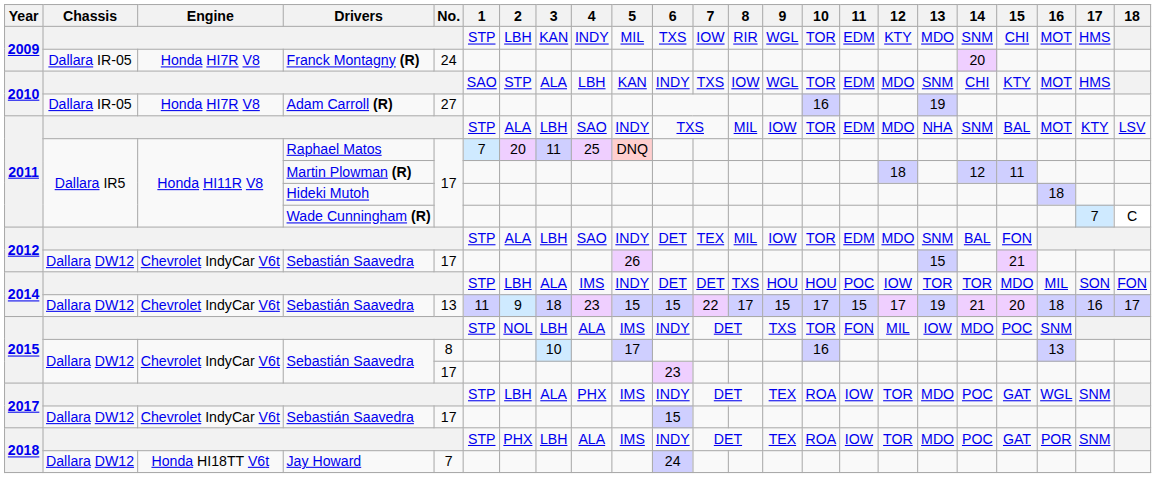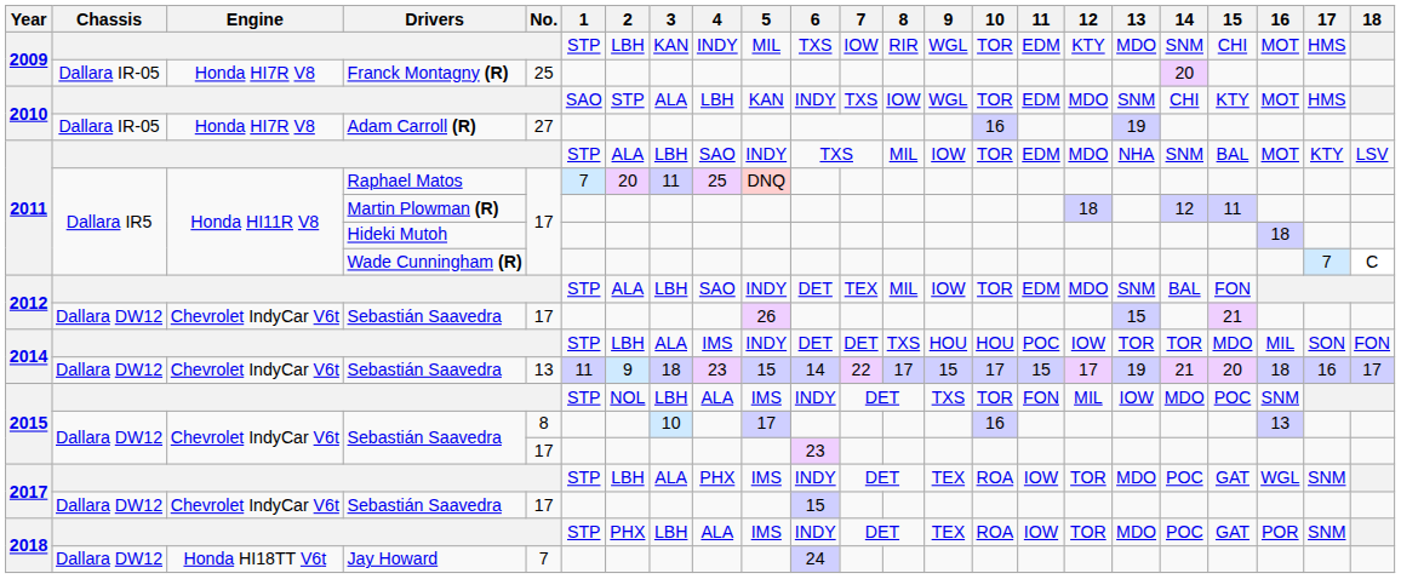 <table class="wikitable" style="text-align:center; font-size:85%">
 <tr>
 <th>Year</th>
 <th>Chassis</th>
 <th>Engine</th>
 <th>Drivers</th>
 <th>No.</th>
 <th>1</th>
 <th>2</th>
 <th>3</th>
 <th>4</th>
 <th>5</th>
 <th>6</th>
 <th>7</th>
 <th>8</th>
 <th>9</th>
 <th>10</th>
 <th>11</th>
 <th>12</th>
 <th>13</th>
 <th>14</th>
 <th>15</th>
 <th>16</th>
 <th>17</th>
 <th>18</th>
 </tr>
 <tr>
 <th rowspan=2><a href='#'>2009</a></th>
 <th colspan=4></th>
 <td><a href='#'>STP</a></td>
 <td><a href='#'>LBH</a></td>
 <td><a href='#'>KAN</a></td>
 <td><a href='#'>INDY</a></td>
 <td><a href='#'>MIL</a></td>
 <td><a href='#'>TXS</a></td>
 <td><a href='#'>IOW</a></td>
 <td><a href='#'>RIR</a></td>
 <td><a href='#'>WGL</a></td>
 <td><a href='#'>TOR</a></td>
 <td><a href='#'>EDM</a></td>
 <td><a href='#'>KTY</a></td>
 <td><a href='#'>MDO</a></td>
 <td><a href='#'>SNM</a></td>
 <td><a href='#'>CHI</a></td>
 <td><a href='#'>MOT</a></td>
 <td><a href='#'>HMS</a></td>
 <th></th>
 </tr>
 <tr>
 <td><a href='#'>Dallara</a> IR-05</td>
 <td><a href='#'>Honda</a> <a href='#'>HI7R</a> <a href='#'>V8</a></td>
 <td align=left> <a href='#'>Franck Montagny</a> <strong>(R)</strong></td>
-<td>24</td>
+<td>25</td>
 <td></td>
 <td></td>
 <td></td>
 <td></td>
 <td></td>
 <td></td>
 <td></td>
 <td></td>
 <td></td>
 <td></td>
 <td></td>
 <td></td>
 <td></td>
 <td style="background:#EFCFFF;">20</td>
 <td></td>
 <td></td>
 <td></td>
 <td></td>
 </tr>
 <tr>
 <th rowspan=2><a href='#'>2010</a></th>
 <th colspan=4></th>
 <td><a href='#'>SAO</a></td>
 <td><a href='#'>STP</a></td>
 <td><a href='#'>ALA</a></td>
 <td><a href='#'>LBH</a></td>
 <td><a href='#'>KAN</a></td>
 <td><a href='#'>INDY</a></td>
 <td><a href='#'>TXS</a></td>
 <td><a href='#'>IOW</a></td>
 <td><a href='#'>WGL</a></td>
 <td><a href='#'>TOR</a></td>
 <td><a href='#'>EDM</a></td>
 <td><a href='#'>MDO</a></td>
 <td><a href='#'>SNM</a></td>
 <td><a href='#'>CHI</a></td>
 <td><a href='#'>KTY</a></td>
 <td><a href='#'>MOT</a></td>
 <td><a href='#'>HMS</a></td>
 <th colspan=2></th>
 </tr>
 <tr>
 <td><a href='#'>Dallara</a> IR-05</td>
 <td><a href='#'>Honda</a> <a href='#'>HI7R</a> <a href='#'>V8</a></td>
 <td align=left> <a href='#'>Adam Carroll</a> <strong>(R)</strong></td>
 <td>27</td>
 <td></td>
 <td></td>
 <td></td>
 <td></td>
 <td></td>
 <td colspan=2></td>
 <td></td>
 <td></td>
 <td style="background:#CFCFFF;">16</td>
 <td></td>
 <td></td>
 <td style="background:#CFCFFF;">19</td>
 <td></td>
 <td></td>
 <td></td>
 <td></td>
 <td></td>
 </tr>
 <tr>
 <th rowspan=5><a href='#'>2011</a></th>
 <th colspan=4></th>
 <td><a href='#'>STP</a></td>
 <td><a href='#'>ALA</a></td>
 <td><a href='#'>LBH</a></td>
 <td><a href='#'>SAO</a></td>
 <td><a href='#'>INDY</a></td>
 <td colspan=2><a href='#'>TXS</a></td>
 <td><a href='#'>MIL</a></td>
 <td><a href='#'>IOW</a></td>
 <td><a href='#'>TOR</a></td>
 <td><a href='#'>EDM</a></td>
 <td><a href='#'>MDO</a></td>
 <td><a href='#'>NHA</a></td>
 <td><a href='#'>SNM</a></td>
 <td><a href='#'>BAL</a></td>
 <td><a href='#'>MOT</a></td>
 <td><a href='#'>KTY</a></td>
 <td><a href='#'>LSV</a></td>
 </tr>
 <tr>
 <td rowspan=4><a href='#'>Dallara</a> IR5</td>
 <td rowspan=4><a href='#'>Honda</a> <a href='#'>HI11R</a> <a href='#'>V8</a></td>
 <td align="left"> <a href='#'>Raphael Matos</a></td>
 <td rowspan=4>17</td>
 <td style="background:#CFEAFF;">7</td>
 <td style="background:#EFCFFF;">20</td>
 <td style="background:#CFCFFF;">11</td>
 <td style="background:#EFCFFF;">25</td>
 <td style="background:#FFCFCF;">DNQ</td>
 <td></td>
 <td></td>
 <td></td>
 <td></td>
 <td></td>
 <td></td>
 <td></td>
 <td></td>
 <td></td>
 <td></td>
 <td></td>
 <td></td>
 <td></td>
 </tr>
 <tr>
 <td align=left> <a href='#'>Martin Plowman</a> <strong>(R)</strong></td>
 <td></td>
 <td></td>
 <td></td>
 <td></td>
 <td></td>
 <td></td>
 <td></td>
 <td></td>
 <td></td>
 <td></td>
 <td></td>
 <td style="background:#CFCFFF;">18</td>
 <td></td>
 <td style="background:#CFCFFF;">12</td>
 <td style="background:#CFCFFF;">11</td>
 <td></td>
 <td></td>
 <td></td>
 </tr>
 <tr>
 <td align=left> <a href='#'>Hideki Mutoh</a></td>
 <td></td>
 <td></td>
 <td></td>
 <td></td>
 <td></td>
 <td></td>
 <td></td>
 <td></td>
 <td></td>
 <td></td>
 <td></td>
 <td></td>
 <td></td>
 <td></td>
 <td></td>
 <td style="background:#CFCFFF;">18</td>
 <td></td>
 <td></td>
 </tr>
 <tr>
 <td align=left> <a href='#'>Wade Cunningham</a> <strong>(R)</strong></td>
 <td></td>
 <td></td>
 <td></td>
 <td></td>
 <td></td>
 <td></td>
 <td></td>
 <td></td>
 <td></td>
 <td></td>
 <td></td>
 <td></td>
 <td></td>
 <td></td>
 <td></td>
 <td></td>
 <td style="background:#CFEAFF;">7</td>
 <td style="background:white;">C</td>
 </tr>
 <tr>
 <th rowspan=2><a href='#'>2012</a></th>
 <th colspan=4></th>
 <td><a href='#'>STP</a></td>
 <td><a href='#'>ALA</a></td>
 <td><a href='#'>LBH</a></td>
 <td><a href='#'>SAO</a></td>
 <td><a href='#'>INDY</a></td>
 <td><a href='#'>DET</a></td>
 <td><a href='#'>TEX</a></td>
 <td><a href='#'>MIL</a></td>
 <td><a href='#'>IOW</a></td>
 <td><a href='#'>TOR</a></td>
 <td><a href='#'>EDM</a></td>
 <td><a href='#'>MDO</a></td>
 <td><a href='#'>SNM</a></td>
 <td><a href='#'>BAL</a></td>
 <td><a href='#'>FON</a></td>
 <th colspan=4></th>
 </tr>
 <tr>
 <td><a href='#'>Dallara</a> <a href='#'>DW12</a></td>
 <td><a href='#'>Chevrolet</a> IndyCar <a href='#'>V6</a><a href='#'>t</a></td>
 <td align=left> <a href='#'>Sebastián Saavedra</a></td>
 <td>17</td>
 <td></td>
 <td></td>
 <td></td>
 <td></td>
 <td style="background:#EFCFFF;">26</td>
 <td></td>
 <td></td>
 <td></td>
 <td></td>
 <td></td>
 <td></td>
 <td></td>
 <td style="background:#CFCFFF;">15</td>
 <td></td>
 <td style="background:#EFCFFF;">21</td>
 <td></td>
 <td></td>
 <td></td>
 </tr>
 <tr>
 <th rowspan="2"><a href='#'>2014</a></th>
 <th colspan=4></th>
 <td><a href='#'>STP</a></td>
 <td><a href='#'>LBH</a></td>
 <td><a href='#'>ALA</a></td>
 <td><a href='#'>IMS</a></td>
 <td><a href='#'>INDY</a></td>
 <td><a href='#'>DET</a></td>
 <td><a href='#'>DET</a></td>
 <td><a href='#'>TXS</a></td>
 <td><a href='#'>HOU</a></td>
 <td><a href='#'>HOU</a></td>
 <td><a href='#'>POC</a></td>
 <td><a href='#'>IOW</a></td>
 <td><a href='#'>TOR</a></td>
 <td><a href='#'>TOR</a></td>
 <td><a href='#'>MDO</a></td>
 <td><a href='#'>MIL</a></td>
 <td><a href='#'>SON</a></td>
 <td><a href='#'>FON</a></td>
 </tr>
 <tr>
 <td><a href='#'>Dallara</a> <a href='#'>DW12</a></td>
 <td><a href='#'>Chevrolet</a> IndyCar <a href='#'>V6</a><a href='#'>t</a></td>
 <td align="left"> <a href='#'>Sebastián Saavedra</a></td>
 <td>13</td>
 <td style="background:#CFCFFF;">11</td>
 <td style="background:#CFEAFF;">9</td>
 <td style="background:#CFCFFF;">18</td>
 <td style="background:#EFCFFF;">23</td>
 <td style="background:#CFCFFF;">15</td>
-<td style="background:#CFCFFF">15</td>
+<td style="background:#CFCFFF;">14</td>
 <td style="background:#EFCFFF;">22</td>
 <td style="background:#CFCFFF;">17</td>
 <td style="background:#CFCFFF;">15</td>
 <td style="background:#CFCFFF;">17</td>
 <td style="background:#CFCFFF;">15</td>
 <td style="background:#EFCFFF;">17</td>
 <td style="background:#CFCFFF;">19</td>
 <td style="background:#EFCFFF;">21</td>
 <td style="background:#EFCFFF;">20</td>
 <td style="background:#CFCFFF;">18</td>
 <td style="background:#CFCFFF;">16</td>
 <td style="background:#CFCFFF;">17</td>
 </tr>
 <tr>
 <th rowspan=3><a href='#'>2015</a></th>
 <th colspan=4></th>
 <td><a href='#'>STP</a></td>
 <td><a href='#'>NOL</a></td>
 <td><a href='#'>LBH</a></td>
 <td><a href='#'>ALA</a></td>
 <td><a href='#'>IMS</a></td>
 <td><a href='#'>INDY</a></td>
 <td colspan="2"><a href='#'>DET</a></td>
 <td><a href='#'>TXS</a></td>
 <td><a href='#'>TOR</a></td>
 <td><a href='#'>FON</a></td>
 <td><a href='#'>MIL</a></td>
 <td><a href='#'>IOW</a></td>
 <td><a href='#'>MDO</a></td>
 <td><a href='#'>POC</a></td>
 <td><a href='#'>SNM</a></td>
 <th colspan=3></th>
 </tr>
 <tr>
 <td rowspan=2><a href='#'>Dallara</a> <a href='#'>DW12</a></td>
 <td rowspan=2><a href='#'>Chevrolet</a> IndyCar <a href='#'>V6</a><a href='#'>t</a></td>
 <td rowspan=2 align="left"> <a href='#'>Sebastián Saavedra</a></td>
 <td>8</td>
 <td></td>
 <td></td>
 <td style="background:#CFEAFF;">10</td>
 <td></td>
 <td style="background:#CFCFFF;">17</td>
 <td></td>
 <td></td>
 <td></td>
 <td></td>
 <td style="background:#CFCFFF;">16</td>
 <td></td>
 <td></td>
 <td></td>
 <td></td>
 <td></td>
 <td style="background:#CFCFFF;">13</td>
 <td></td>
 <td></td>
 </tr>
 <tr>
 <td>17</td>
 <td></td>
 <td></td>
 <td></td>
 <td></td>
 <td></td>
 <td style="background:#EFCFFF;">23</td>
 <td></td>
 <td></td>
 <td></td>
 <td></td>
 <td></td>
 <td></td>
 <td></td>
 <td></td>
 <td></td>
 <td></td>
 <td></td>
 <td></td>
 </tr>
 <tr>
 <th rowspan=2><a href='#'>2017</a></th>
 <th colspan=4></th>
 <td><a href='#'>STP</a></td>
 <td><a href='#'>LBH</a></td>
 <td><a href='#'>ALA</a></td>
 <td><a href='#'>PHX</a></td>
 <td><a href='#'>IMS</a></td>
 <td><a href='#'>INDY</a></td>
 <td colspan="2"><a href='#'>DET</a></td>
 <td><a href='#'>TEX</a></td>
 <td><a href='#'>ROA</a></td>
 <td><a href='#'>IOW</a></td>
 <td><a href='#'>TOR</a></td>
 <td><a href='#'>MDO</a></td>
 <td><a href='#'>POC</a></td>
 <td><a href='#'>GAT</a></td>
 <td><a href='#'>WGL</a></td>
 <td><a href='#'>SNM</a></td>
 <th colspan=2></th>
 </tr>
 <tr>
 <td><a href='#'>Dallara</a> <a href='#'>DW12</a></td>
 <td><a href='#'>Chevrolet</a> IndyCar <a href='#'>V6</a><a href='#'>t</a></td>
 <td align=left> <a href='#'>Sebastián Saavedra</a></td>
 <td>17</td>
 <td></td>
 <td></td>
 <td></td>
 <td></td>
 <td></td>
 <td style="background:#CFCFFF">15</td>
 <td></td>
 <td></td>
 <td></td>
 <td></td>
 <td></td>
 <td></td>
 <td></td>
 <td></td>
 <td></td>
 <td></td>
 <td></td>
 <td></td>
 </tr>
 <tr>
 <th rowspan=2><a href='#'>2018</a></th>
 <th colspan=4></th>
 <td><a href='#'>STP</a></td>
 <td><a href='#'>PHX</a></td>
 <td><a href='#'>LBH</a></td>
 <td><a href='#'>ALA</a></td>
 <td><a href='#'>IMS</a></td>
 <td><a href='#'>INDY</a></td>
 <td colspan="2"><a href='#'>DET</a></td>
 <td><a href='#'>TEX</a></td>
 <td><a href='#'>ROA</a></td>
 <td><a href='#'>IOW</a></td>
 <td><a href='#'>TOR</a></td>
 <td><a href='#'>MDO</a></td>
 <td><a href='#'>POC</a></td>
 <td><a href='#'>GAT</a></td>
 <td><a href='#'>POR</a></td>
 <td><a href='#'>SNM</a></td>
 <th colspan=2></th>
 </tr>
 <tr>
 <td><a href='#'>Dallara</a> <a href='#'>DW12</a></td>
 <td><a href='#'>Honda</a> HI18TT <a href='#'>V6</a><a href='#'>t</a></td>
 <td align=left> <a href='#'>Jay Howard</a></td>
 <td>7</td>
 <td></td>
 <td></td>
 <td></td>
 <td></td>
 <td></td>
 <td style="background:#CFCFFF;">24</td>
 <td></td>
 <td></td>
 <td></td>
 <td></td>
 <td></td>
 <td></td>
 <td></td>
 <td></td>
 <td></td>
 <td></td>
 <td></td>
 <td></td>
 </tr>
 <tr>
 </tr>
 </table>
